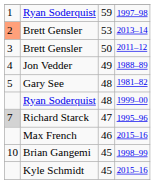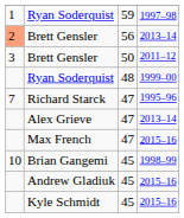 <table class="wikitable">
 <tr>
 </tr>
 <tr>
 <td>1</td>
 <td><a href='#'>Ryan Soderquist</a></td>
 <td>59</td>
 <td style="font-size:80%;"><a href='#'>1997–98</a></td>
 </tr>
 <tr>
 <td style="background: lightsalmon;">2</td>
 <td>Brett Gensler</td>
-<td>53</td>
+<td>56</td>
 <td style="font-size:80%;"><a href='#'>2013–14</a></td>
 </tr>
 <tr>
 <td>3</td>
 <td>Brett Gensler</td>
 <td>50</td>
 <td style="font-size:80%;"><a href='#'>2011–12</a></td>
 </tr>
 <tr>
-<td>4</td>
-<td>Jon Vedder</td>
-<td>49</td>
-<td style="font-size:80%;"><a href='#'>1988–89</a></td>
-</tr>
-<tr>
-<td>5</td>
-<td>Gary See</td>
-<td>48</td>
-<td style="font-size:80%;"><a href='#'>1981–82</a></td>
-</tr>
-<tr>
 <td></td>
 <td><a href='#'>Ryan Soderquist</a></td>
 <td>48</td>
 <td style="font-size:80%;"><a href='#'>1999–00</a></td>
 </tr>
 <tr>
-<td style="background: lightgrey;">7</td>
+<td>7</td>
 <td>Richard Starck</td>
 <td>47</td>
 <td style="font-size:80%;"><a href='#'>1995–96</a></td>
 </tr>
 <tr>
 <td></td>
+<td>Alex Grieve</td>
+<td>47</td>
+<td style="font-size:80%;"><a href='#'>2013–14</a></td>
+</tr>
+<tr>
+<td></td>
 <td>Max French</td>
-<td>46</td>
+<td>47</td>
 <td style="font-size:80%;"><a href='#'>2015–16</a></td>
 </tr>
 <tr>
 <td>10</td>
 <td>Brian Gangemi</td>
 <td>45</td>
 <td style="font-size:80%;"><a href='#'>1998–99</a></td>
 </tr>
 <tr>
 <td></td>
+<td>Andrew Gladiuk</td>
+<td>45</td>
+<td style="font-size:80%;"><a href='#'>2015–16</a></td>
+</tr>
+<tr>
+<td></td>
 <td>Kyle Schmidt</td>
 <td>45</td>
 <td style="font-size:80%;"><a href='#'>2015–16</a></td>
 </tr>
 </table>
